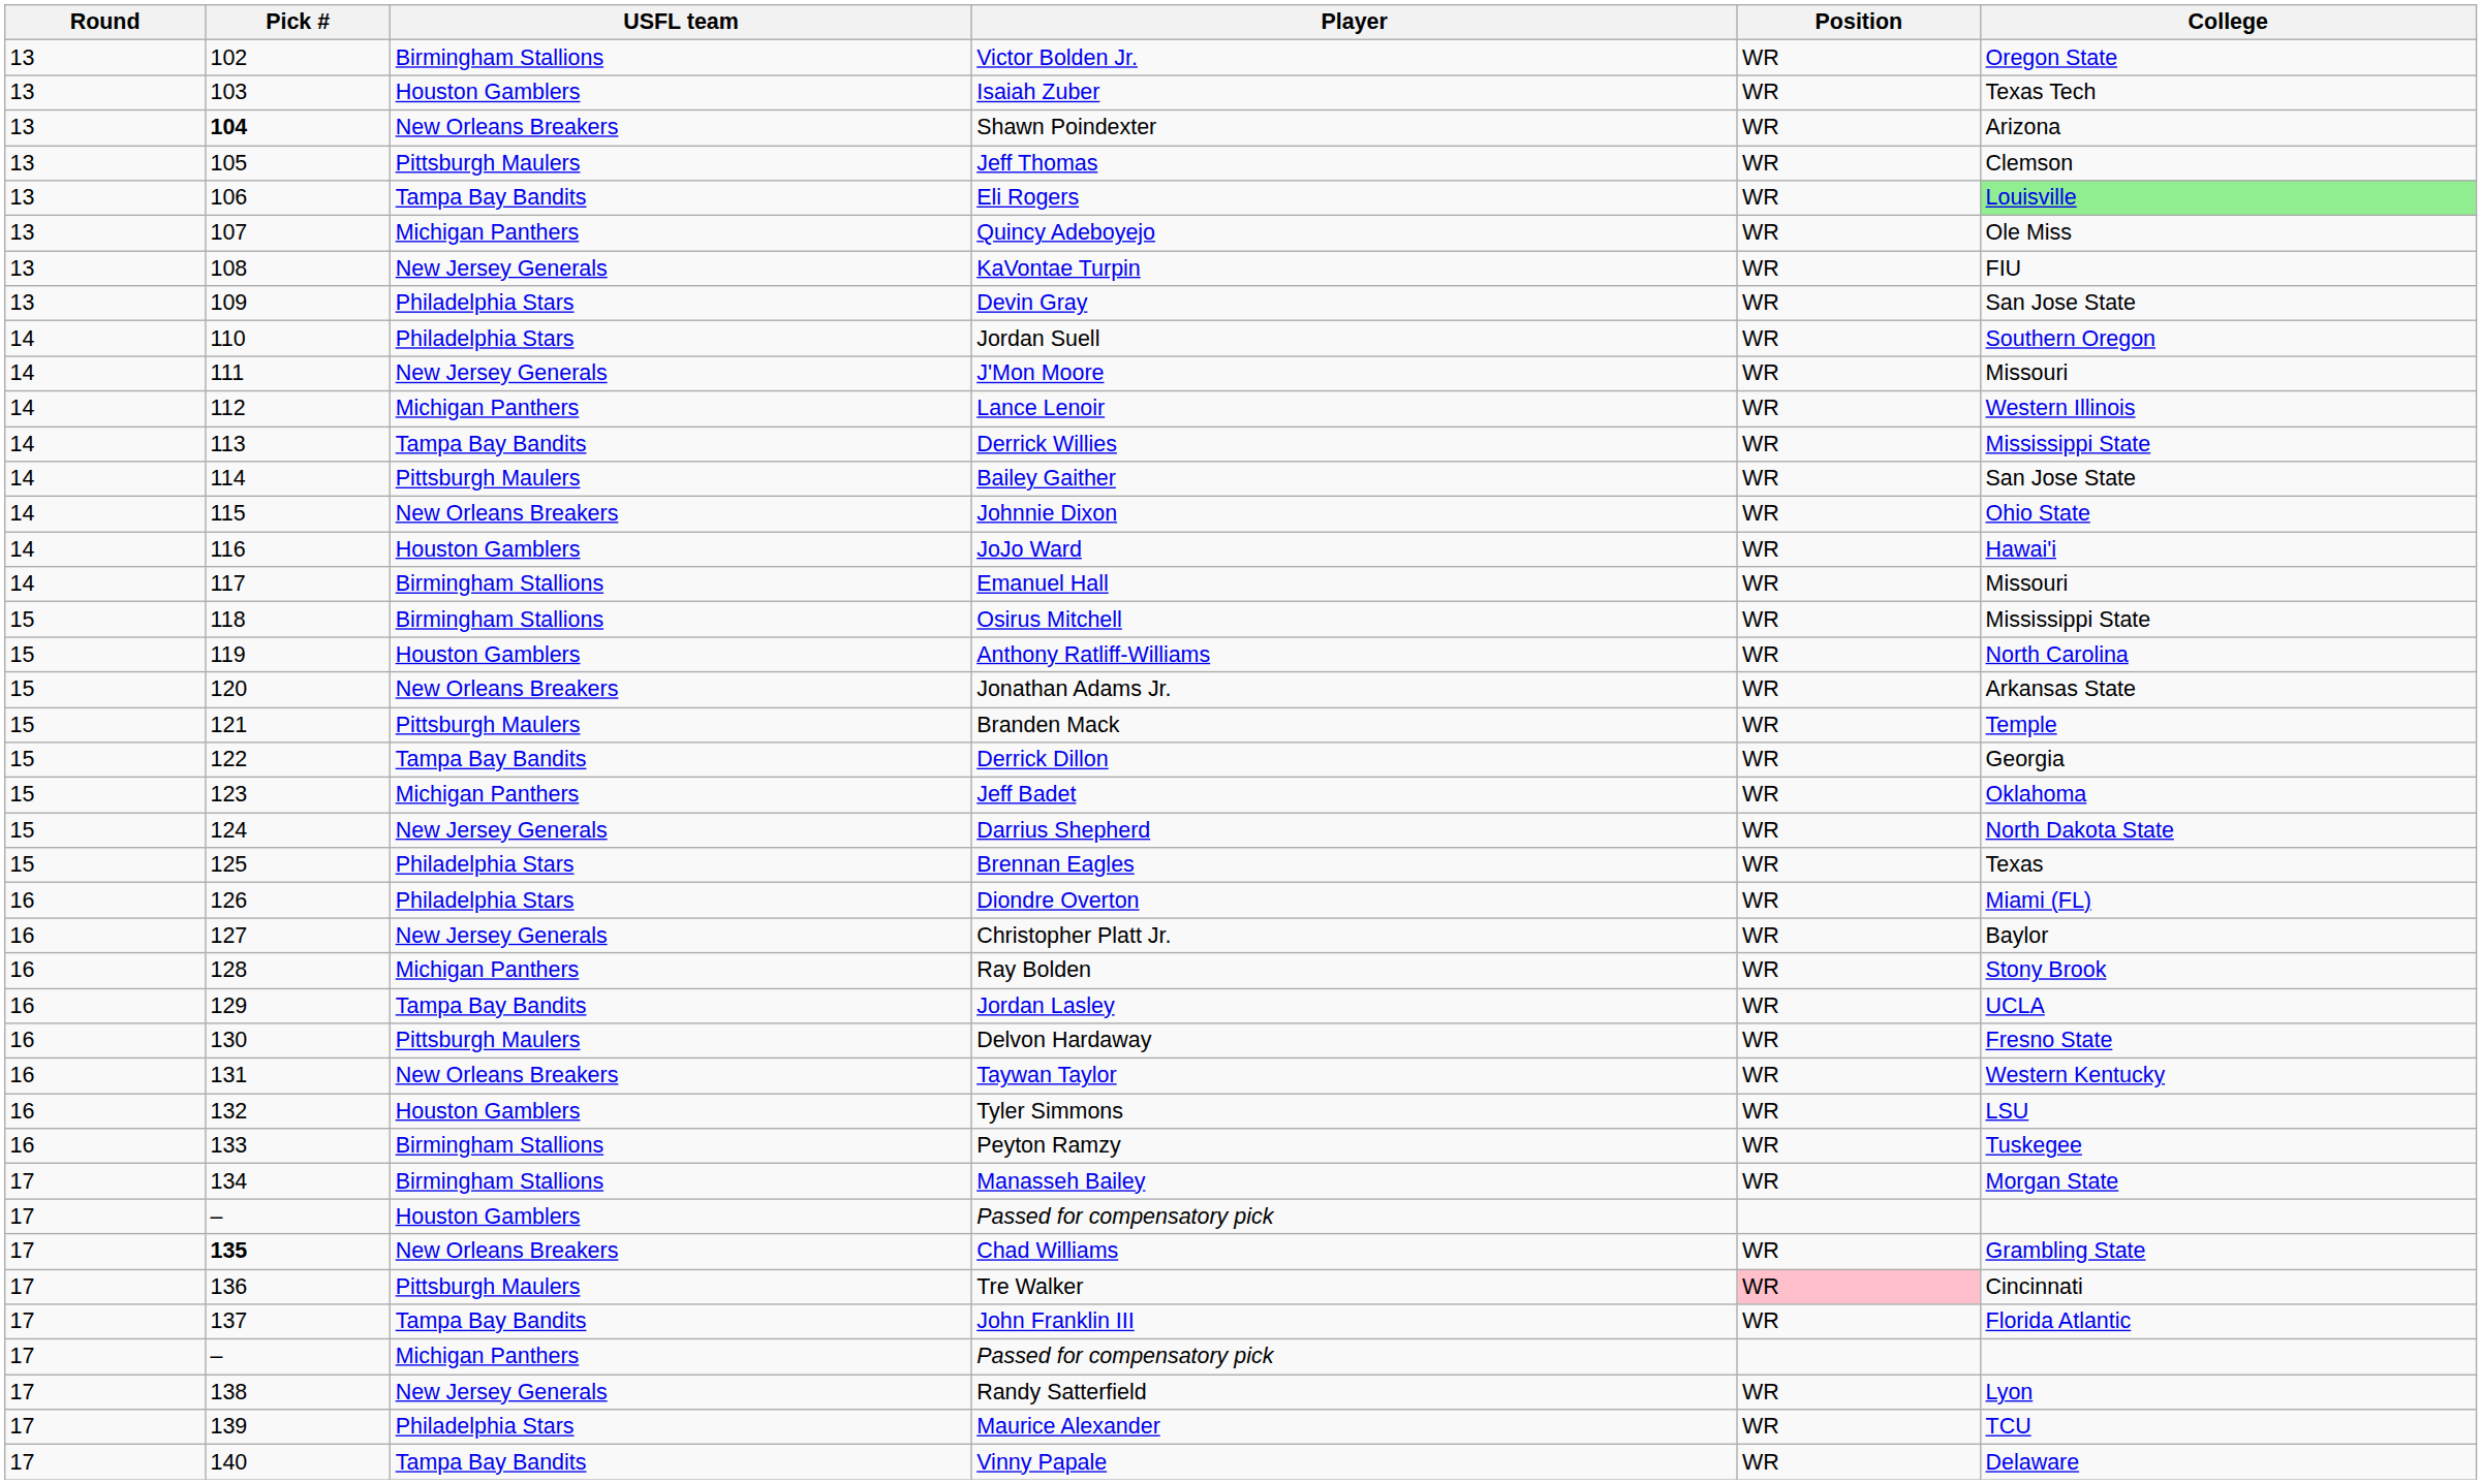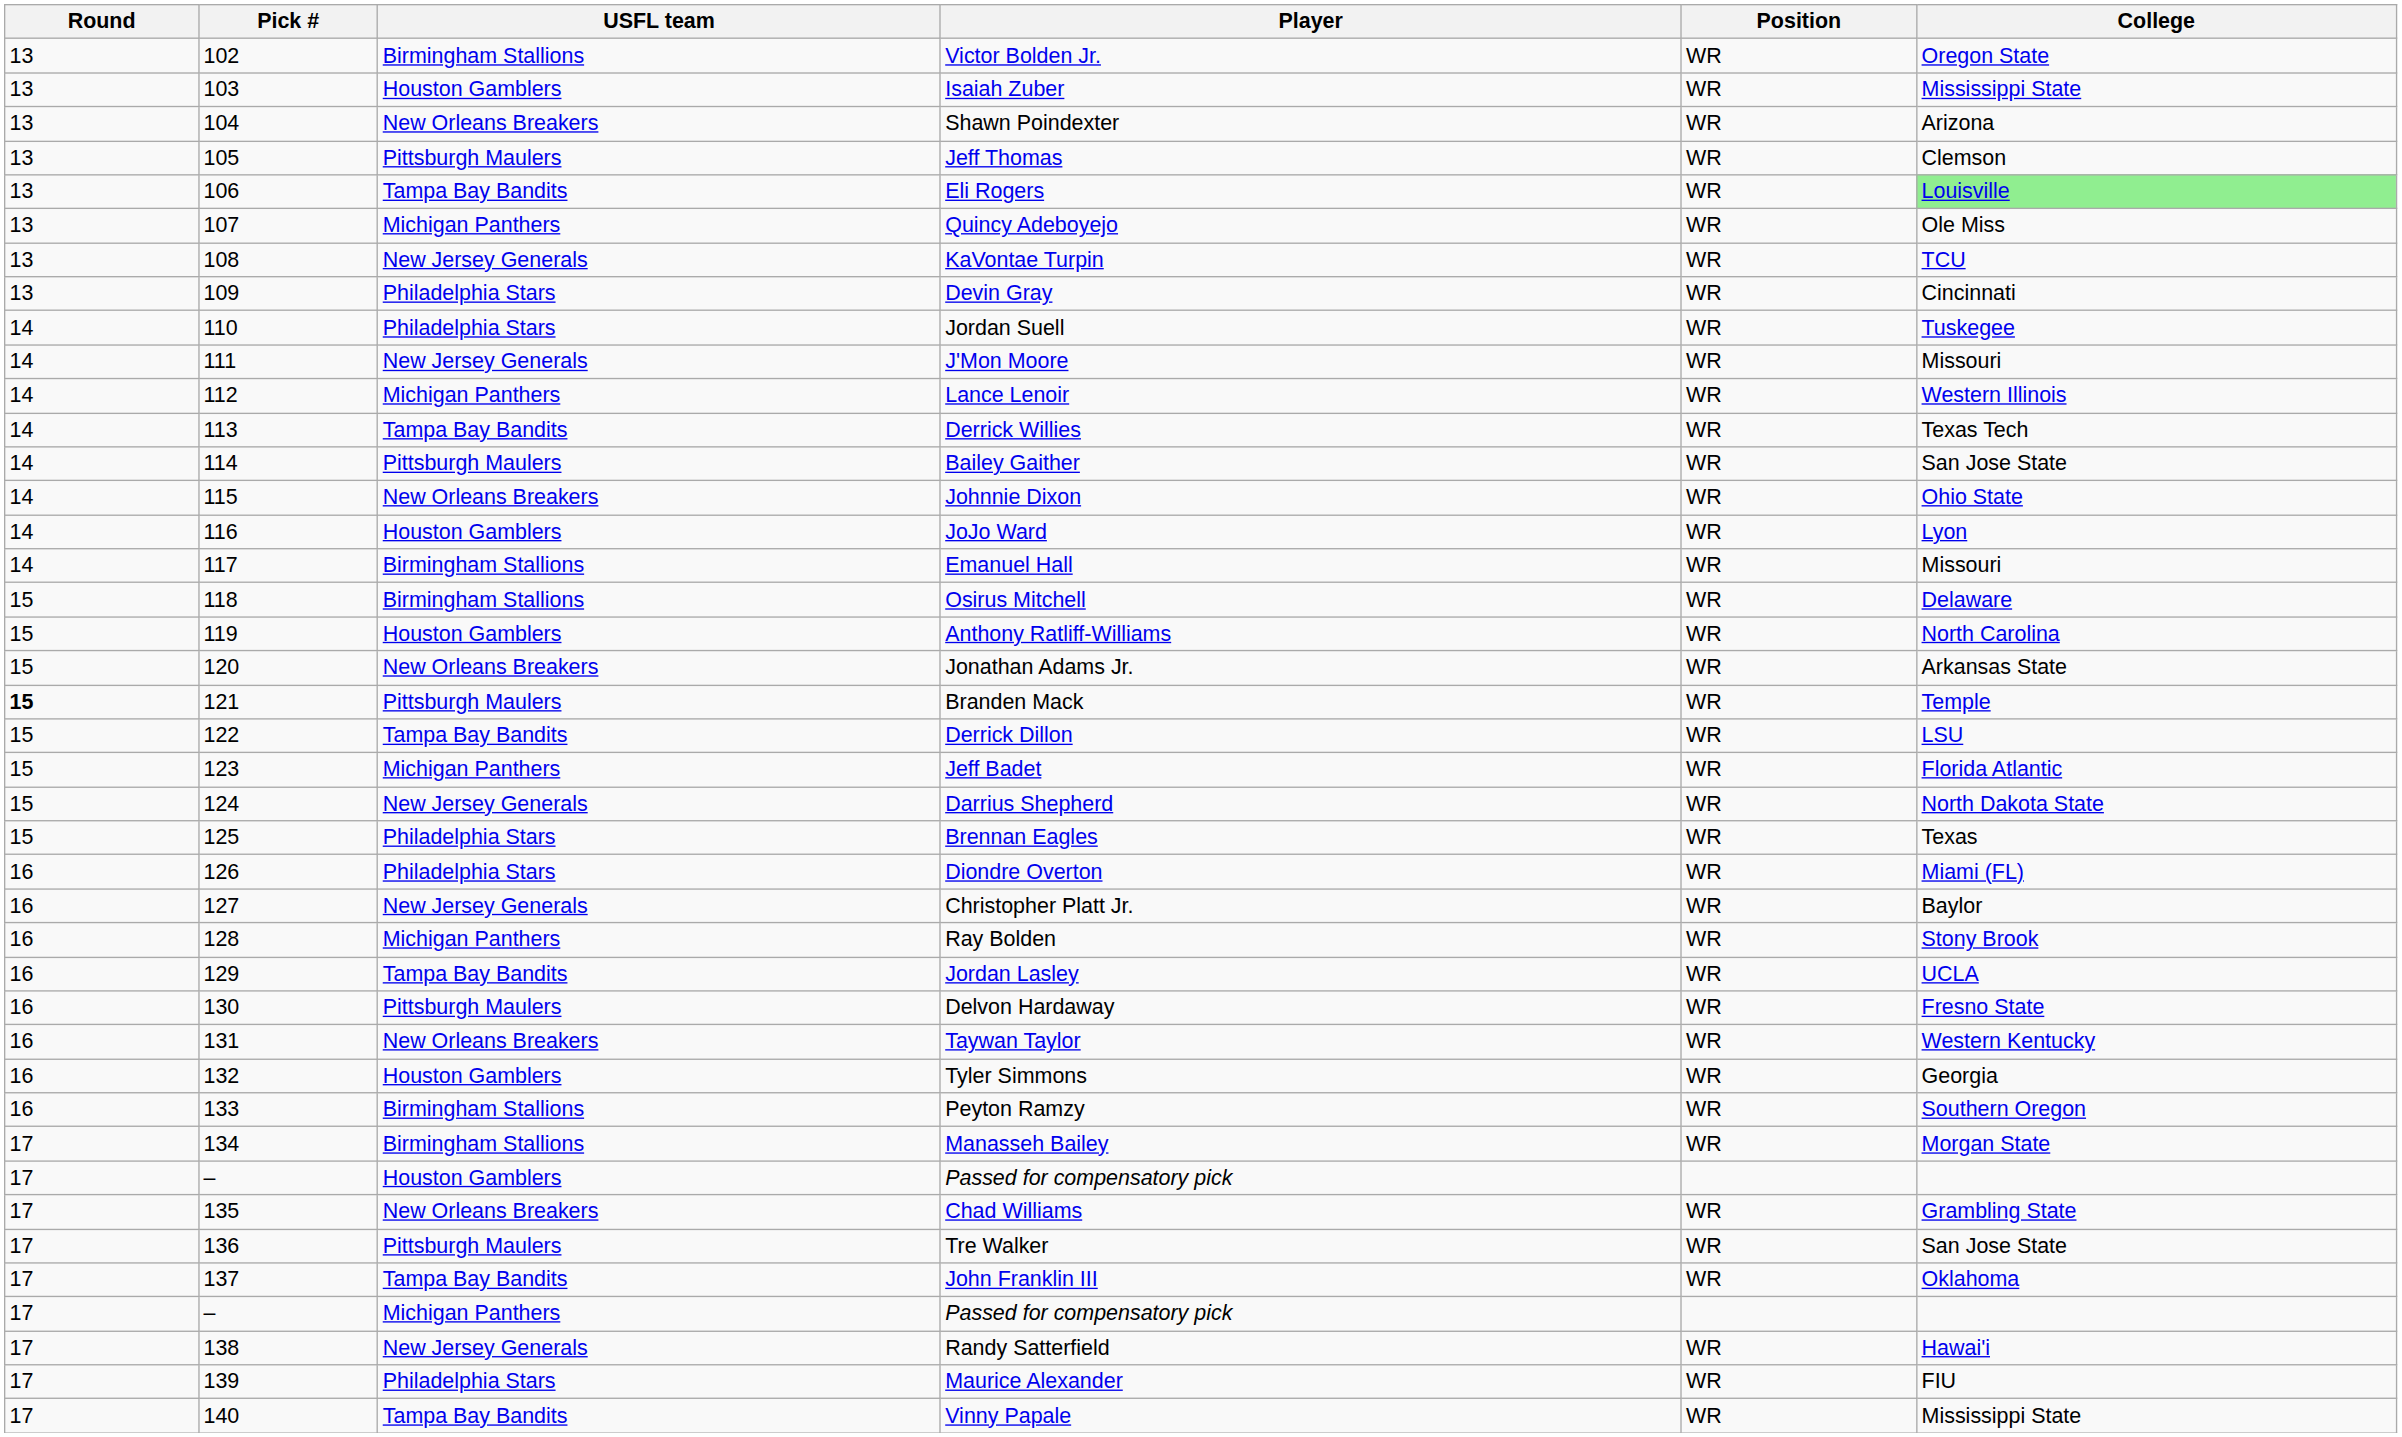 <table class="wikitable sortable sortable" style="width: 90%">
 <tr>
 <th>Round</th>
 <th>Pick #</th>
 <th>USFL team</th>
 <th>Player</th>
 <th>Position</th>
 <th>College</th>
 </tr>
 <tr>
 <td>13</td>
 <td>102</td>
 <td><a href='#'>Birmingham Stallions</a></td>
 <td><a href='#'>Victor Bolden Jr.</a></td>
 <td>WR</td>
 <td><a href='#'>Oregon State</a></td>
 </tr>
 <tr>
 <td>13</td>
 <td>103</td>
 <td><a href='#'>Houston Gamblers</a></td>
 <td><a href='#'>Isaiah Zuber</a></td>
 <td>WR</td>
-<td>Texas Tech</td>
+<td><a href='#'>Mississippi State</a></td>
 </tr>
 <tr>
 <td>13</td>
-<td><strong>104</strong></td>
+<td>104</td>
 <td><a href='#'>New Orleans Breakers</a></td>
 <td>Shawn Poindexter</td>
 <td>WR</td>
 <td>Arizona</td>
 </tr>
 <tr>
 <td>13</td>
 <td>105</td>
 <td><a href='#'>Pittsburgh Maulers</a></td>
 <td><a href='#'>Jeff Thomas</a></td>
 <td>WR</td>
 <td>Clemson</td>
 </tr>
 <tr>
 <td>13</td>
 <td>106</td>
 <td><a href='#'>Tampa Bay Bandits</a></td>
 <td><a href='#'>Eli Rogers</a></td>
 <td>WR</td>
 <td style="background: lightgreen;"><a href='#'>Louisville</a></td>
 </tr>
 <tr>
 <td>13</td>
 <td>107</td>
 <td><a href='#'>Michigan Panthers</a></td>
 <td><a href='#'>Quincy Adeboyejo</a></td>
 <td>WR</td>
 <td>Ole Miss</td>
 </tr>
 <tr>
 <td>13</td>
 <td>108</td>
 <td><a href='#'>New Jersey Generals</a></td>
 <td><a href='#'>KaVontae Turpin</a></td>
 <td>WR</td>
-<td>FIU</td>
+<td><a href='#'>TCU</a></td>
 </tr>
 <tr>
 <td>13</td>
 <td>109</td>
 <td><a href='#'>Philadelphia Stars</a></td>
 <td><a href='#'>Devin Gray</a></td>
 <td>WR</td>
-<td>San Jose State</td>
+<td>Cincinnati</td>
 </tr>
 <tr>
 <td>14</td>
 <td>110</td>
 <td><a href='#'>Philadelphia Stars</a></td>
 <td>Jordan Suell</td>
 <td>WR</td>
-<td><a href='#'>Southern Oregon</a></td>
+<td><a href='#'>Tuskegee</a></td>
 </tr>
 <tr>
 <td>14</td>
 <td>111</td>
 <td><a href='#'>New Jersey Generals</a></td>
 <td><a href='#'>J'Mon Moore</a></td>
 <td>WR</td>
 <td>Missouri</td>
 </tr>
 <tr>
 <td>14</td>
 <td>112</td>
 <td><a href='#'>Michigan Panthers</a></td>
 <td><a href='#'>Lance Lenoir</a></td>
 <td>WR</td>
 <td><a href='#'>Western Illinois</a></td>
 </tr>
 <tr>
 <td>14</td>
 <td>113</td>
 <td><a href='#'>Tampa Bay Bandits</a></td>
 <td><a href='#'>Derrick Willies</a></td>
 <td>WR</td>
-<td><a href='#'>Mississippi State</a></td>
+<td>Texas Tech</td>
 </tr>
 <tr>
 <td>14</td>
 <td>114</td>
 <td><a href='#'>Pittsburgh Maulers</a></td>
 <td><a href='#'>Bailey Gaither</a></td>
 <td>WR</td>
 <td>San Jose State</td>
 </tr>
 <tr>
 <td>14</td>
 <td>115</td>
 <td><a href='#'>New Orleans Breakers</a></td>
 <td><a href='#'>Johnnie Dixon</a></td>
 <td>WR</td>
 <td><a href='#'>Ohio State</a></td>
 </tr>
 <tr>
 <td>14</td>
 <td>116</td>
 <td><a href='#'>Houston Gamblers</a></td>
 <td><a href='#'>JoJo Ward</a></td>
 <td>WR</td>
-<td><a href='#'>Hawai'i</a></td>
+<td><a href='#'>Lyon</a></td>
 </tr>
 <tr>
 <td>14</td>
 <td>117</td>
 <td><a href='#'>Birmingham Stallions</a></td>
 <td><a href='#'>Emanuel Hall</a></td>
 <td>WR</td>
 <td>Missouri</td>
 </tr>
 <tr>
 <td>15</td>
 <td>118</td>
 <td><a href='#'>Birmingham Stallions</a></td>
 <td><a href='#'>Osirus Mitchell</a></td>
 <td>WR</td>
-<td>Mississippi State</td>
+<td><a href='#'>Delaware</a></td>
 </tr>
 <tr>
 <td>15</td>
 <td>119</td>
 <td><a href='#'>Houston Gamblers</a></td>
 <td><a href='#'>Anthony Ratliff-Williams</a></td>
 <td>WR</td>
 <td><a href='#'>North Carolina</a></td>
 </tr>
 <tr>
 <td>15</td>
 <td>120</td>
 <td><a href='#'>New Orleans Breakers</a></td>
 <td>Jonathan Adams Jr.</td>
 <td>WR</td>
 <td>Arkansas State</td>
 </tr>
 <tr>
-<td>15</td>
+<td><strong>15</strong></td>
 <td>121</td>
 <td><a href='#'>Pittsburgh Maulers</a></td>
 <td>Branden Mack</td>
 <td>WR</td>
 <td><a href='#'>Temple</a></td>
 </tr>
 <tr>
 <td>15</td>
 <td>122</td>
 <td><a href='#'>Tampa Bay Bandits</a></td>
 <td><a href='#'>Derrick Dillon</a></td>
 <td>WR</td>
-<td>Georgia</td>
+<td><a href='#'>LSU</a></td>
 </tr>
 <tr>
 <td>15</td>
 <td>123</td>
 <td><a href='#'>Michigan Panthers</a></td>
 <td><a href='#'>Jeff Badet</a></td>
 <td>WR</td>
-<td><a href='#'>Oklahoma</a></td>
+<td><a href='#'>Florida Atlantic</a></td>
 </tr>
 <tr>
 <td>15</td>
 <td>124</td>
 <td><a href='#'>New Jersey Generals</a></td>
 <td><a href='#'>Darrius Shepherd</a></td>
 <td>WR</td>
 <td><a href='#'>North Dakota State</a></td>
 </tr>
 <tr>
 <td>15</td>
 <td>125</td>
 <td><a href='#'>Philadelphia Stars</a></td>
 <td><a href='#'>Brennan Eagles</a></td>
 <td>WR</td>
 <td>Texas</td>
 </tr>
 <tr>
 <td>16</td>
 <td>126</td>
 <td><a href='#'>Philadelphia Stars</a></td>
 <td><a href='#'>Diondre Overton</a></td>
 <td>WR</td>
 <td><a href='#'>Miami (FL)</a></td>
 </tr>
 <tr>
 <td>16</td>
 <td>127</td>
 <td><a href='#'>New Jersey Generals</a></td>
 <td>Christopher Platt Jr.</td>
 <td>WR</td>
 <td>Baylor</td>
 </tr>
 <tr>
 <td>16</td>
 <td>128</td>
 <td><a href='#'>Michigan Panthers</a></td>
 <td>Ray Bolden</td>
 <td>WR</td>
 <td><a href='#'>Stony Brook</a></td>
 </tr>
 <tr>
 <td>16</td>
 <td>129</td>
 <td><a href='#'>Tampa Bay Bandits</a></td>
 <td><a href='#'>Jordan Lasley</a></td>
 <td>WR</td>
 <td><a href='#'>UCLA</a></td>
 </tr>
 <tr>
 <td>16</td>
 <td>130</td>
 <td><a href='#'>Pittsburgh Maulers</a></td>
 <td>Delvon Hardaway</td>
 <td>WR</td>
 <td><a href='#'>Fresno State</a></td>
 </tr>
 <tr>
 <td>16</td>
 <td>131</td>
 <td><a href='#'>New Orleans Breakers</a></td>
 <td><a href='#'>Taywan Taylor</a></td>
 <td>WR</td>
 <td><a href='#'>Western Kentucky</a></td>
 </tr>
 <tr>
 <td>16</td>
 <td>132</td>
 <td><a href='#'>Houston Gamblers</a></td>
 <td>Tyler Simmons</td>
 <td>WR</td>
-<td><a href='#'>LSU</a></td>
+<td>Georgia</td>
 </tr>
 <tr>
 <td>16</td>
 <td>133</td>
 <td><a href='#'>Birmingham Stallions</a></td>
 <td>Peyton Ramzy</td>
 <td>WR</td>
-<td><a href='#'>Tuskegee</a></td>
+<td><a href='#'>Southern Oregon</a></td>
 </tr>
 <tr>
 <td>17</td>
 <td>134</td>
 <td><a href='#'>Birmingham Stallions</a></td>
 <td><a href='#'>Manasseh Bailey</a></td>
 <td>WR</td>
 <td><a href='#'>Morgan State</a></td>
 </tr>
 <tr>
 <td>17</td>
 <td>–</td>
 <td><a href='#'>Houston Gamblers</a></td>
 <td><em>Passed for compensatory pick</em></td>
 <td></td>
 <td></td>
 </tr>
 <tr>
 <td>17</td>
-<td><strong>135</strong></td>
+<td>135</td>
 <td><a href='#'>New Orleans Breakers</a></td>
 <td><a href='#'>Chad Williams</a></td>
 <td>WR</td>
 <td><a href='#'>Grambling State</a></td>
 </tr>
 <tr>
 <td>17</td>
 <td>136</td>
 <td><a href='#'>Pittsburgh Maulers</a></td>
 <td>Tre Walker</td>
-<td style="background: pink;">WR</td>
-<td>Cincinnati</td>
+<td>WR</td>
+<td>San Jose State</td>
 </tr>
 <tr>
 <td>17</td>
 <td>137</td>
 <td><a href='#'>Tampa Bay Bandits</a></td>
 <td><a href='#'>John Franklin III</a></td>
 <td>WR</td>
-<td><a href='#'>Florida Atlantic</a></td>
+<td><a href='#'>Oklahoma</a></td>
 </tr>
 <tr>
 <td>17</td>
 <td>–</td>
 <td><a href='#'>Michigan Panthers</a></td>
 <td><em>Passed for compensatory pick</em></td>
 <td></td>
 <td></td>
 </tr>
 <tr>
 <td>17</td>
 <td>138</td>
 <td><a href='#'>New Jersey Generals</a></td>
 <td>Randy Satterfield</td>
 <td>WR</td>
-<td><a href='#'>Lyon</a></td>
+<td><a href='#'>Hawai'i</a></td>
 </tr>
 <tr>
 <td>17</td>
 <td>139</td>
 <td><a href='#'>Philadelphia Stars</a></td>
 <td><a href='#'>Maurice Alexander</a></td>
 <td>WR</td>
-<td><a href='#'>TCU</a></td>
+<td>FIU</td>
 </tr>
 <tr>
 <td>17</td>
 <td>140</td>
 <td><a href='#'>Tampa Bay Bandits</a></td>
 <td><a href='#'>Vinny Papale</a></td>
 <td>WR</td>
-<td><a href='#'>Delaware</a></td>
+<td>Mississippi State</td>
 </tr>
 </table>
